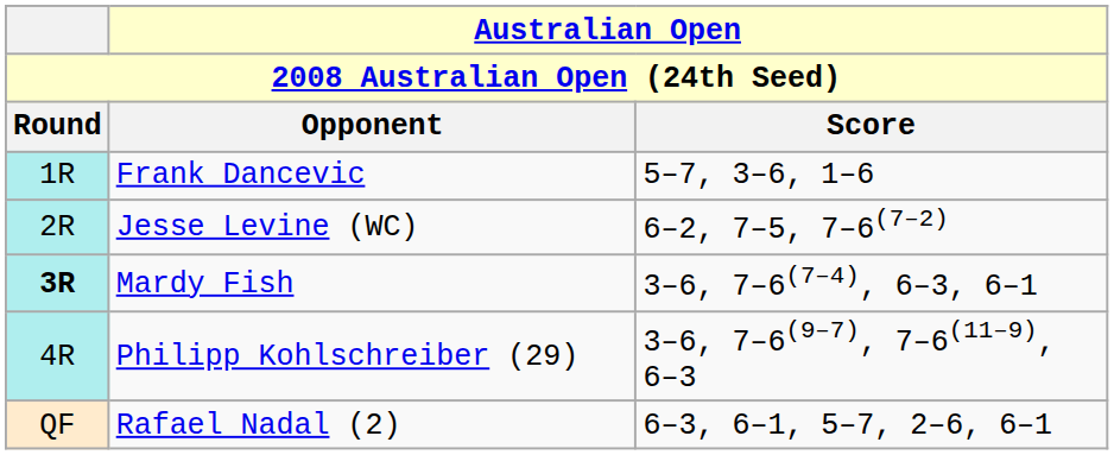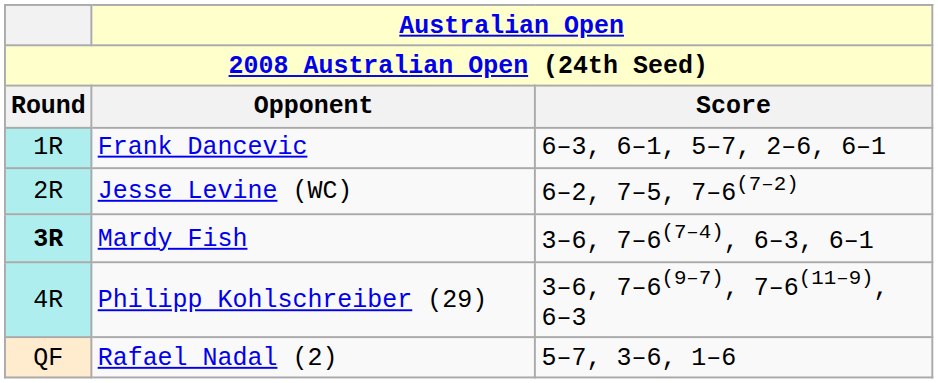 <table class="wikitable collapsible collapsed">
 <tr>
 <th></th>
 <th colspan=2 style="background:#ffc;"><a href='#'>Australian Open</a></th>
 </tr>
 <tr>
 <th colspan=3 style="background:#ffc;"><a href='#'>2008 Australian Open</a> (24th Seed)</th>
 </tr>
 <tr>
 <th>Round</th>
 <th width=225>Opponent</th>
 <th width=200>Score</th>
 </tr>
 <tr>
 <td style="text-align:center; background:#afeeee;">1R</td>
 <td> <a href='#'>Frank Dancevic</a></td>
-<td>5–7, 3–6, 1–6</td>
+<td>6–3, 6–1, 5–7, 2–6, 6–1</td>
 </tr>
 <tr>
 <td style="text-align:center; background:#afeeee;">2R</td>
 <td> <a href='#'>Jesse Levine</a> (WC)</td>
 <td>6–2, 7–5, 7–6<sup>(7–2)</sup></td>
 </tr>
 <tr>
 <td style="text-align:center; background:#afeeee;"><strong>3R</strong></td>
 <td> <a href='#'>Mardy Fish</a></td>
 <td>3–6, 7–6<sup>(7–4)</sup>, 6–3, 6–1</td>
 </tr>
 <tr>
 <td style="text-align:center; background:#afeeee;">4R</td>
 <td> <a href='#'>Philipp Kohlschreiber</a> (29)</td>
 <td>3–6, 7–6<sup>(9–7)</sup>, 7–6<sup>(11–9)</sup>, 6–3</td>
 </tr>
 <tr>
 <td style="text-align:center; background:#ffebcd;">QF</td>
 <td> <a href='#'>Rafael Nadal</a> (2)</td>
-<td>6–3, 6–1, 5–7, 2–6, 6–1</td>
+<td>5–7, 3–6, 1–6</td>
 </tr>
 </table>
